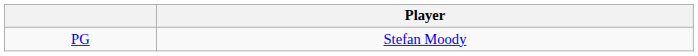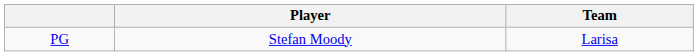 <table class="wikitable" style="text-align: center;" width="60%">
 <tr>
 <th style="text-align:center;"></th>
 <th style="text-align:center;">Player</th>
+<th style="text-align:center;">Team</th>
 </tr>
 <tr>
 <td style="text-align:center;"><a href='#'>PG</a></td>
 <td> <a href='#'>Stefan Moody</a></td>
+<td><a href='#'>Larisa</a></td>
 </tr>
 </table>
